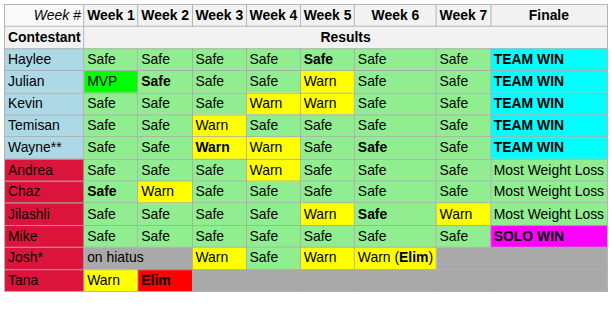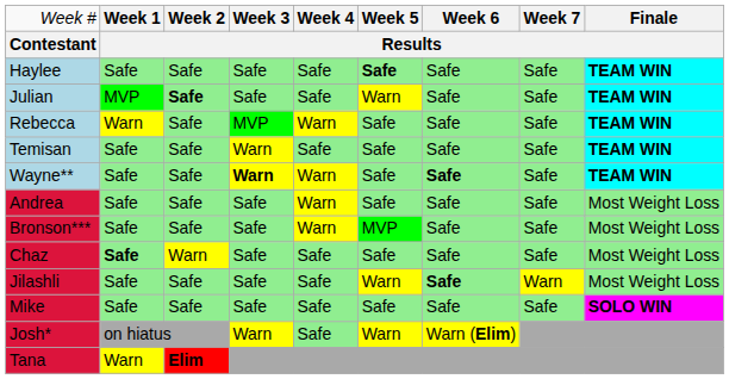 <table class="wikitable" style="margin:1em auto">
 <tr>
 <td align="right"><em>Week #</em></td>
 <th>Week 1</th>
 <th>Week 2</th>
 <th>Week 3</th>
 <th>Week 4</th>
 <th>Week 5</th>
 <th>Week 6</th>
 <th>Week 7</th>
 <th>Finale</th>
 </tr>
 <tr>
 <th>Contestant</th>
 <th colspan="8" align="center">Results</th>
 </tr>
 <tr>
 <td bgcolor="lightblue">Haylee</td>
 <td bgcolor="lightgreen">Safe</td>
 <td bgcolor="lightgreen">Safe</td>
 <td bgcolor="lightgreen">Safe</td>
 <td bgcolor="lightgreen">Safe</td>
 <td bgcolor="lightgreen"><strong>Safe</strong></td>
 <td bgcolor="lightgreen">Safe</td>
 <td bgcolor="lightgreen">Safe</td>
 <td bgcolor="aqua"><strong>TEAM WIN</strong></td>
 </tr>
 <tr>
 <td bgcolor="lightblue">Julian</td>
 <td bgcolor="lime">MVP</td>
 <td bgcolor="lightgreen"><strong>Safe</strong></td>
 <td bgcolor="lightgreen">Safe</td>
 <td bgcolor="lightgreen">Safe</td>
 <td bgcolor="yellow">Warn</td>
 <td bgcolor="lightgreen">Safe</td>
 <td bgcolor="lightgreen">Safe</td>
 <td bgcolor="aqua"><strong>TEAM WIN</strong></td>
 </tr>
 <tr>
-<td bgcolor="lightblue">Kevin</td>
+<td bgcolor="lightblue">Rebecca</td>
+<td bgcolor="yellow">Warn</td>
 <td bgcolor="lightgreen">Safe</td>
+<td bgcolor="lime">MVP</td>
+<td bgcolor="yellow">Warn</td>
 <td bgcolor="lightgreen">Safe</td>
-<td bgcolor="lightgreen">Safe</td>
-<td bgcolor="yellow">Warn</td>
-<td bgcolor="yellow">Warn</td>
 <td bgcolor="lightgreen">Safe</td>
 <td bgcolor="lightgreen">Safe</td>
 <td bgcolor="aqua"><strong>TEAM WIN</strong></td>
 </tr>
 <tr>
 <td bgcolor="lightblue">Temisan</td>
 <td bgcolor="lightgreen">Safe</td>
 <td bgcolor="lightgreen">Safe</td>
 <td bgcolor="yellow">Warn</td>
 <td bgcolor="lightgreen">Safe</td>
 <td bgcolor="lightgreen">Safe</td>
 <td bgcolor="lightgreen">Safe</td>
 <td bgcolor="lightgreen">Safe</td>
 <td bgcolor="aqua"><strong>TEAM WIN</strong></td>
 </tr>
 <tr>
 <td bgcolor="lightblue">Wayne**</td>
 <td bgcolor="lightgreen">Safe</td>
 <td bgcolor="lightgreen">Safe</td>
 <td bgcolor="yellow"><strong>Warn</strong></td>
 <td bgcolor="yellow">Warn</td>
 <td bgcolor="lightgreen">Safe</td>
 <td bgcolor="lightgreen"><strong>Safe</strong></td>
 <td bgcolor="lightgreen">Safe</td>
 <td bgcolor="aqua"><strong>TEAM WIN</strong></td>
 </tr>
 <tr>
 <td bgcolor="crimson">Andrea</td>
 <td bgcolor="lightgreen">Safe</td>
 <td bgcolor="lightgreen">Safe</td>
 <td bgcolor="lightgreen">Safe</td>
 <td bgcolor="yellow">Warn</td>
 <td bgcolor="lightgreen">Safe</td>
+<td bgcolor="lightgreen">Safe</td>
+<td bgcolor="lightgreen">Safe</td>
+<td bgcolor="lightgreen">Most Weight Loss</td>
+</tr>
+<tr>
+<td bgcolor="crimson">Bronson***</td>
+<td bgcolor="lightgreen">Safe</td>
+<td bgcolor="lightgreen">Safe</td>
+<td bgcolor="lightgreen">Safe</td>
+<td bgcolor="yellow">Warn</td>
+<td bgcolor="lime">MVP</td>
 <td bgcolor="lightgreen">Safe</td>
 <td bgcolor="lightgreen">Safe</td>
 <td bgcolor="lightgreen">Most Weight Loss</td>
 </tr>
 <tr>
 <td bgcolor="crimson">Chaz</td>
 <td bgcolor="lightgreen"><strong>Safe</strong></td>
 <td bgcolor="yellow">Warn</td>
 <td bgcolor="lightgreen">Safe</td>
 <td bgcolor="lightgreen">Safe</td>
 <td bgcolor="lightgreen">Safe</td>
 <td bgcolor="lightgreen">Safe</td>
 <td bgcolor="lightgreen">Safe</td>
 <td bgcolor="lightgreen">Most Weight Loss</td>
 </tr>
 <tr>
 <td bgcolor="crimson">Jilashli</td>
 <td bgcolor="lightgreen">Safe</td>
 <td bgcolor="lightgreen">Safe</td>
 <td bgcolor="lightgreen">Safe</td>
 <td bgcolor="lightgreen">Safe</td>
 <td bgcolor="yellow">Warn</td>
 <td bgcolor="lightgreen"><strong>Safe</strong></td>
 <td bgcolor="yellow">Warn</td>
 <td bgcolor="lightgreen">Most Weight Loss</td>
 </tr>
 <tr>
 <td bgcolor="crimson">Mike</td>
 <td bgcolor="lightgreen">Safe</td>
 <td bgcolor="lightgreen">Safe</td>
 <td bgcolor="lightgreen">Safe</td>
 <td bgcolor="lightgreen">Safe</td>
 <td bgcolor="lightgreen">Safe</td>
 <td bgcolor="lightgreen">Safe</td>
 <td bgcolor="lightgreen">Safe</td>
 <td bgcolor="Fuchsia"><strong>SOLO WIN</strong></td>
 </tr>
 <tr>
 <td bgcolor="crimson">Josh*</td>
 <td colspan="2" bgcolor="darkgray">on hiatus</td>
 <td bgcolor="yellow">Warn</td>
 <td bgcolor="lightgreen">Safe</td>
 <td bgcolor="yellow">Warn</td>
 <td bgcolor="yellow">Warn (<strong>Elim</strong>)</td>
 <td colspan="2" bgcolor="darkgray"></td>
 </tr>
 <tr>
 <td bgcolor="crimson">Tana</td>
 <td bgcolor="yellow">Warn</td>
 <td bgcolor="red"><strong>Elim</strong></td>
 <td colspan="6" bgcolor="darkgray"></td>
 </tr>
 </table>
